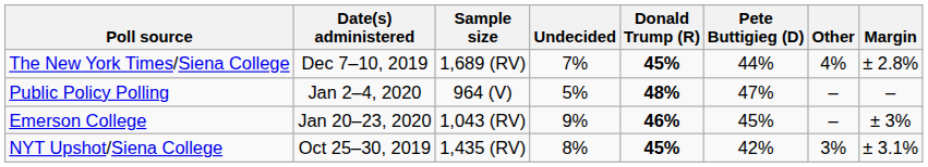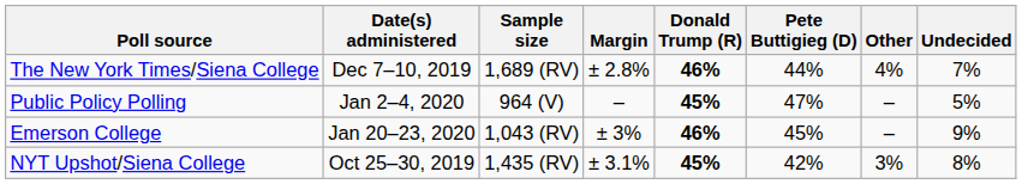 <table class="wikitable" style="font-size:90%;text-align:center;">
 <tr valign=bottom style="font-size:90%;">
 <th>Poll source</th>
 <th>Date(s)<br>administered</th>
 <th>Sample<br>size</th>
-<th>Undecided</th>
+<th>Margin<br></th>
 <th>Donald<br>Trump (R)</th>
 <th>Pete<br>Buttigieg (D)</th>
 <th>Other</th>
-<th>Margin<br></th>
+<th>Undecided</th>
 </tr>
 <tr>
 <td style="text-align:left;"><a href='#'>The New York Times</a>/<a href='#'>Siena College</a></td>
 <td>Dec 7–10, 2019</td>
 <td>1,689 (RV)</td>
-<td>7%</td>
-<td><strong>45%</strong></td>
+<td>± 2.8%</td>
+<td><strong>46%</strong></td>
 <td>44%</td>
 <td>4%</td>
-<td>± 2.8%</td>
+<td>7%</td>
 </tr>
 <tr>
 <td style="text-align:left;"><a href='#'>Public Policy Polling</a></td>
 <td>Jan 2–4, 2020</td>
 <td>964 (V)</td>
-<td>5%</td>
-<td><strong>48%</strong></td>
+<td>–</td>
+<td><strong>45%</strong></td>
 <td>47%</td>
 <td>–</td>
-<td>–</td>
+<td>5%</td>
 </tr>
 <tr>
 <td style="text-align:left;"><a href='#'>Emerson College</a></td>
 <td>Jan 20–23, 2020</td>
 <td>1,043 (RV)</td>
-<td>9%</td>
+<td>± 3%</td>
 <td><strong>46%</strong></td>
 <td>45%</td>
 <td>–</td>
-<td>± 3%</td>
+<td>9%</td>
 </tr>
 <tr>
 <td style="text-align:left;"><a href='#'>NYT Upshot</a>/<a href='#'>Siena College</a></td>
 <td>Oct 25–30, 2019</td>
 <td>1,435 (RV)</td>
-<td>8%</td>
+<td>± 3.1%</td>
 <td><strong>45%</strong></td>
 <td>42%</td>
 <td>3%</td>
-<td>± 3.1%</td>
+<td>8%</td>
 </tr>
 </table>
